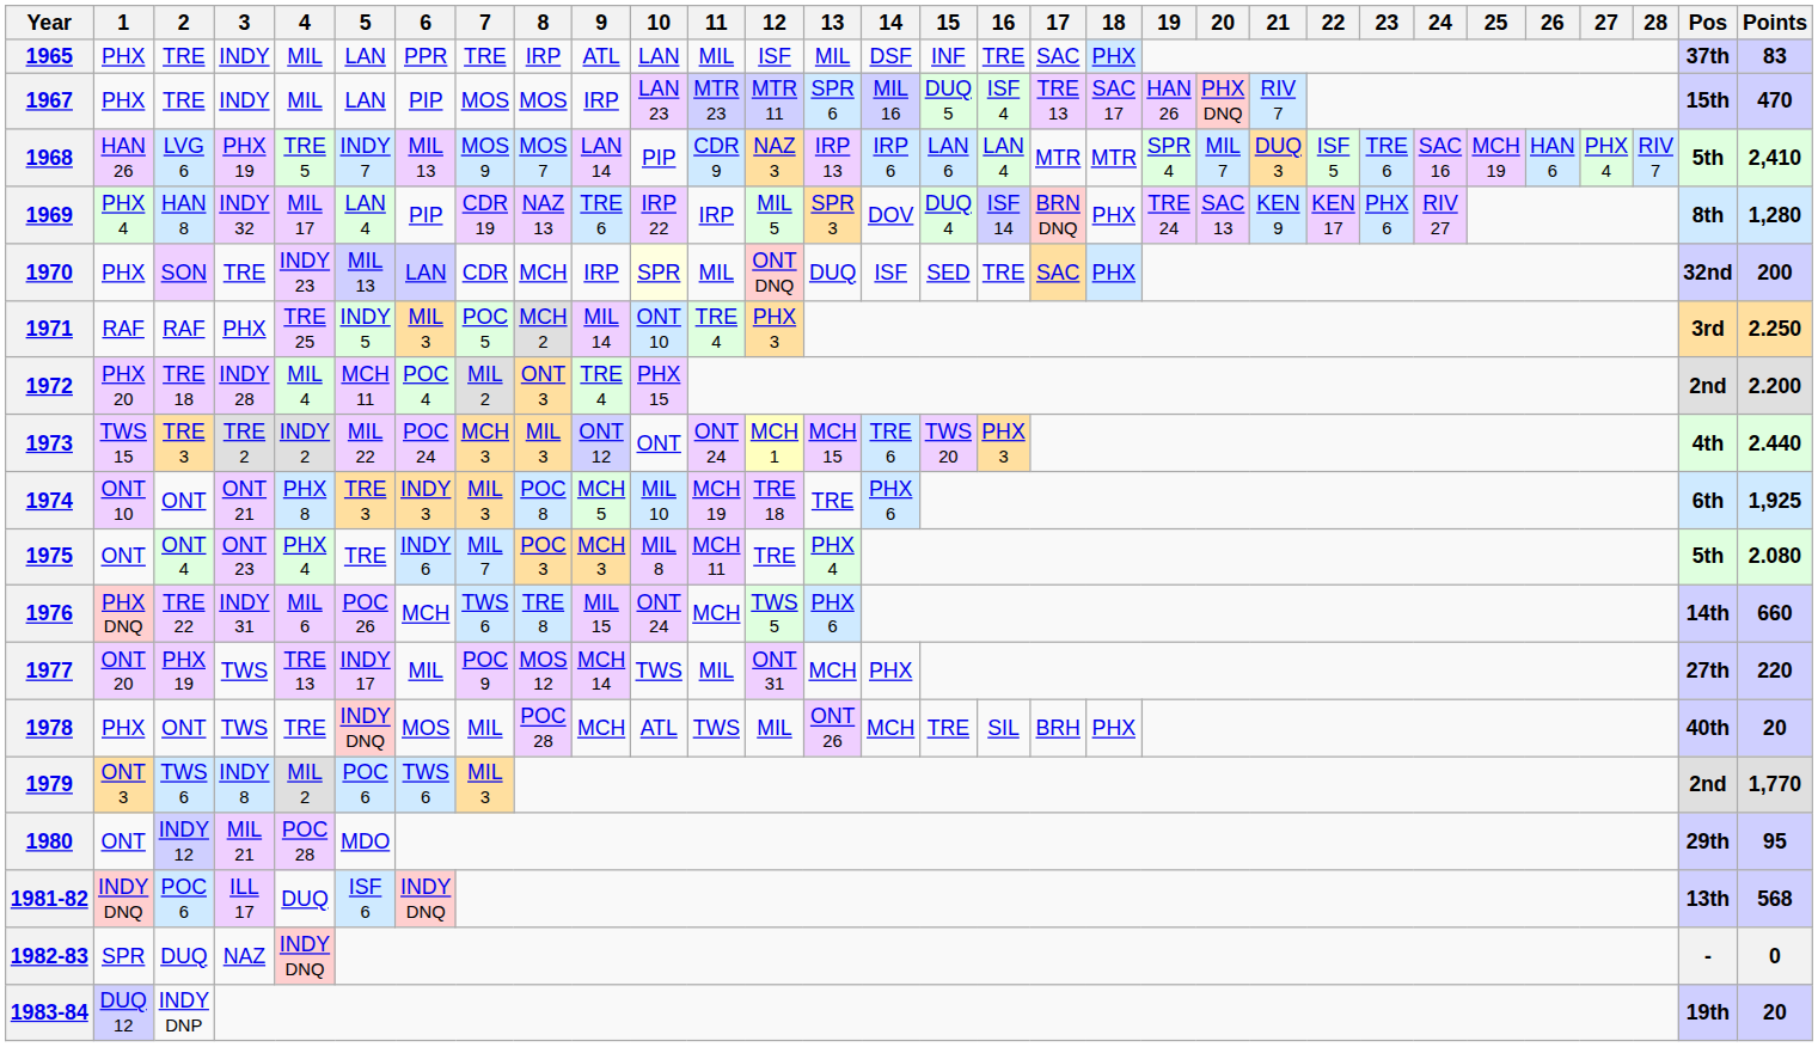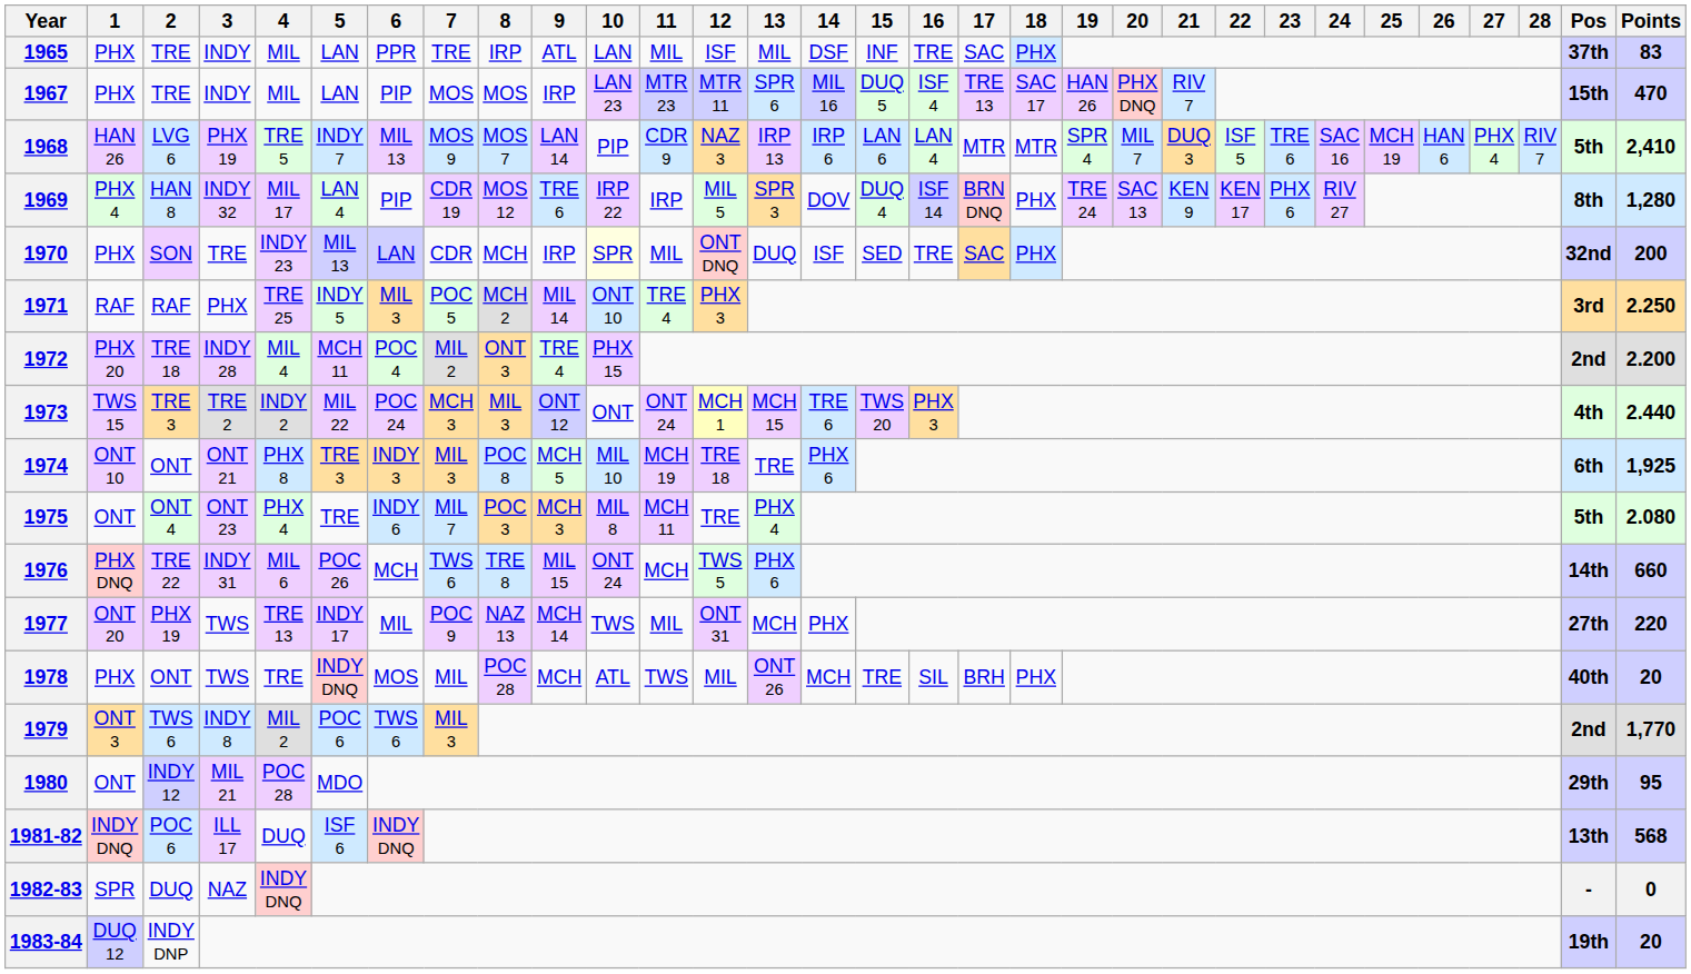 <table class="wikitable" style="text-align:center; font-size:90%">
 <tr>
 <th>Year</th>
 <th>1</th>
 <th>2</th>
 <th>3</th>
 <th>4</th>
 <th>5</th>
 <th>6</th>
 <th>7</th>
 <th>8</th>
 <th>9</th>
 <th>10</th>
 <th>11</th>
 <th>12</th>
 <th>13</th>
 <th>14</th>
 <th>15</th>
 <th>16</th>
 <th>17</th>
 <th>18</th>
 <th>19</th>
 <th>20</th>
 <th>21</th>
 <th>22</th>
 <th>23</th>
 <th>24</th>
 <th>25</th>
 <th>26</th>
 <th>27</th>
 <th>28</th>
 <th>Pos</th>
 <th>Points</th>
 </tr>
 <tr>
 <th><a href='#'>1965</a></th>
 <td><a href='#'>PHX</a></td>
 <td><a href='#'>TRE</a></td>
 <td><a href='#'>INDY</a></td>
 <td><a href='#'>MIL</a></td>
 <td><a href='#'>LAN</a></td>
 <td><a href='#'>PPR</a></td>
 <td><a href='#'>TRE</a></td>
 <td><a href='#'>IRP</a></td>
 <td><a href='#'>ATL</a></td>
 <td><a href='#'>LAN</a></td>
 <td><a href='#'>MIL</a></td>
 <td><a href='#'>ISF</a></td>
 <td><a href='#'>MIL</a></td>
 <td><a href='#'>DSF</a></td>
 <td><a href='#'>INF</a></td>
 <td><a href='#'>TRE</a></td>
 <td><a href='#'>SAC</a></td>
 <td style="background:#CFEAFF;"><a href='#'>PHX</a><br></td>
 <td colspan=10></td>
 <th style="background:#CFCFFF;">37th</th>
 <th style="background:#CFCFFF;">83</th>
 </tr>
 <tr>
 <th><a href='#'>1967</a></th>
 <td><a href='#'>PHX</a></td>
 <td><a href='#'>TRE</a></td>
 <td><a href='#'>INDY</a></td>
 <td><a href='#'>MIL</a></td>
 <td><a href='#'>LAN</a></td>
 <td><a href='#'>PIP</a></td>
 <td><a href='#'>MOS</a></td>
 <td><a href='#'>MOS</a></td>
 <td><a href='#'>IRP</a></td>
 <td style="background:#EFCFFF;"><a href='#'>LAN</a><br><small>23</small></td>
 <td style="background:#CFCFFF;"><a href='#'>MTR</a><br><small>23</small></td>
 <td style="background:#CFCFFF;"><a href='#'>MTR</a><br><small>11</small></td>
 <td style="background:#CFEAFF;"><a href='#'>SPR</a><br><small>6</small></td>
 <td style="background:#CFCFFF;"><a href='#'>MIL</a><br><small>16</small></td>
 <td style="background:#DFFFDF;"><a href='#'>DUQ</a><br><small>5</small></td>
 <td style="background:#DFFFDF;"><a href='#'>ISF</a><br><small>4</small></td>
 <td style="background:#EFCFFF;"><a href='#'>TRE</a><br><small>13</small></td>
 <td style="background:#EFCFFF;"><a href='#'>SAC</a><br><small>17</small></td>
 <td style="background:#EFCFFF;"><a href='#'>HAN</a><br><small>26</small></td>
 <td style="background:#FFCFCF;"><a href='#'>PHX</a><br><small>DNQ</small></td>
 <td style="background:#CFEAFF;"><a href='#'>RIV</a><br><small>7</small></td>
 <td colspan=7></td>
 <th style="background:#CFCFFF;">15th</th>
 <th style="background:#CFCFFF;">470</th>
 </tr>
 <tr>
 <th><a href='#'>1968</a></th>
 <td style="background:#EFCFFF;"><a href='#'>HAN</a><br><small>26</small></td>
 <td style="background:#CFEAFF;"><a href='#'>LVG</a><br><small>6</small></td>
 <td style="background:#EFCFFF;"><a href='#'>PHX</a><br><small>19</small></td>
 <td style="background:#DFFFDF;"><a href='#'>TRE</a><br><small>5</small></td>
 <td style="background:#CFEAFF;"><a href='#'>INDY</a><br><small>7</small></td>
 <td style="background:#EFCFFF;"><a href='#'>MIL</a><br><small>13</small></td>
 <td style="background:#CFEAFF;"><a href='#'>MOS</a><br><small>9</small></td>
 <td style="background:#CFEAFF;"><a href='#'>MOS</a><br><small>7</small></td>
 <td style="background:#EFCFFF;"><a href='#'>LAN</a><br><small>14</small></td>
 <td><a href='#'>PIP</a></td>
 <td style="background:#CFEAFF;"><a href='#'>CDR</a><br><small>9</small></td>
 <td style="background:#FFDF9F;"><a href='#'>NAZ</a><br><small>3</small></td>
 <td style="background:#EFCFFF;"><a href='#'>IRP</a><br><small>13</small></td>
 <td style="background:#CFEAFF;"><a href='#'>IRP</a><br><small>6</small></td>
 <td style="background:#CFEAFF;"><a href='#'>LAN</a><br><small>6</small></td>
 <td style="background:#DFFFDF;"><a href='#'>LAN</a><br><small>4</small></td>
 <td><a href='#'>MTR</a></td>
 <td><a href='#'>MTR</a></td>
 <td style="background:#DFFFDF;"><a href='#'>SPR</a><br><small>4</small></td>
 <td style="background:#CFEAFF;"><a href='#'>MIL</a><br><small>7</small></td>
 <td style="background:#FFDF9F;"><a href='#'>DUQ</a><br><small>3</small></td>
 <td style="background:#DFFFDF;"><a href='#'>ISF</a><br><small>5</small></td>
 <td style="background:#CFEAFF;"><a href='#'>TRE</a><br><small>6</small></td>
 <td style="background:#EFCFFF;"><a href='#'>SAC</a><br><small>16</small></td>
 <td style="background:#EFCFFF;"><a href='#'>MCH</a><br><small>19</small></td>
 <td style="background:#CFEAFF;"><a href='#'>HAN</a><br><small>6</small></td>
 <td style="background:#DFFFDF;"><a href='#'>PHX</a><br><small>4</small></td>
 <td style="background:#CFEAFF;"><a href='#'>RIV</a><br><small>7</small></td>
 <th style="background:#DFFFDF;">5th</th>
 <th style="background:#DFFFDF;">2,410</th>
 </tr>
 <tr>
 <th><a href='#'>1969</a></th>
 <td style="background:#DFFFDF;"><a href='#'>PHX</a><br><small>4</small></td>
 <td style="background:#CFEAFF;"><a href='#'>HAN</a><br><small>8</small></td>
 <td style="background:#EFCFFF;"><a href='#'>INDY</a><br><small>32</small></td>
 <td style="background:#EFCFFF;"><a href='#'>MIL</a><br><small>17</small></td>
 <td style="background:#DFFFDF;"><a href='#'>LAN</a><br><small>4</small></td>
 <td><a href='#'>PIP</a></td>
 <td style="background:#EFCFFF;"><a href='#'>CDR</a><br><small>19</small></td>
-<td style="background:#EFCFFF;"><a href='#'>NAZ</a><br><small>13</small></td>
+<td style="background:#EFCFFF;"><a href='#'>MOS</a><br><small>12</small></td>
 <td style="background:#CFEAFF;"><a href='#'>TRE</a><br><small>6</small></td>
 <td style="background:#EFCFFF;"><a href='#'>IRP</a><br><small>22</small></td>
 <td><a href='#'>IRP</a></td>
 <td style="background:#DFFFDF;"><a href='#'>MIL</a><br><small>5</small></td>
 <td style="background:#FFDF9F;"><a href='#'>SPR</a><br><small>3</small></td>
 <td><a href='#'>DOV</a></td>
 <td style="background:#DFFFDF;"><a href='#'>DUQ</a><br><small>4</small></td>
 <td style="background:#CFCFFF;"><a href='#'>ISF</a><br><small>14</small></td>
 <td style="background:#FFCFCF;"><a href='#'>BRN</a><br><small>DNQ</small></td>
 <td><a href='#'>PHX</a></td>
 <td style="background:#EFCFFF;"><a href='#'>TRE</a><br><small>24</small></td>
 <td style="background:#EFCFFF;"><a href='#'>SAC</a><br><small>13</small></td>
 <td style="background:#CFEAFF;"><a href='#'>KEN</a><br><small>9</small></td>
 <td style="background:#EFCFFF;"><a href='#'>KEN</a><br><small>17</small></td>
 <td style="background:#CFEAFF;"><a href='#'>PHX</a><br><small>6</small></td>
 <td style="background:#EFCFFF;"><a href='#'>RIV</a><br><small>27</small></td>
 <td colspan=4></td>
 <th style="background:#CFEAFF;">8th</th>
 <th style="background:#CFEAFF;">1,280</th>
 </tr>
 <tr>
 <th><a href='#'>1970</a></th>
 <td><a href='#'>PHX</a><br></td>
 <td style="background:#EFCFFF;"><a href='#'>SON</a><br></td>
 <td><a href='#'>TRE</a><br></td>
 <td style="background:#EFCFFF;"><a href='#'>INDY</a><br><small>23</small></td>
 <td style="background:#CFCFFF;"><a href='#'>MIL</a><br><small>13</small></td>
 <td style="background:#CFCFFF;"><a href='#'>LAN</a><br></td>
 <td><a href='#'>CDR</a></td>
 <td><a href='#'>MCH</a></td>
 <td><a href='#'>IRP</a></td>
 <td style="background: lightyellow;"><a href='#'>SPR</a><br></td>
 <td><a href='#'>MIL</a></td>
 <td style="background:#FFCFCF;"><a href='#'>ONT</a><br><small>DNQ</small></td>
 <td><a href='#'>DUQ</a></td>
 <td><a href='#'>ISF</a></td>
 <td><a href='#'>SED</a></td>
 <td><a href='#'>TRE</a></td>
 <td style="background:#FFDF9F;"><a href='#'>SAC</a><br></td>
 <td style="background:#CFEAFF;"><a href='#'>PHX</a><br></td>
 <td colspan=10></td>
 <th style="background:#CFCFFF;">32nd</th>
 <th style="background:#CFCFFF;">200</th>
 </tr>
 <tr>
 <th><a href='#'>1971</a></th>
 <td><a href='#'>RAF</a></td>
 <td><a href='#'>RAF</a></td>
 <td><a href='#'>PHX</a></td>
 <td style="background:#EFCFFF;"><a href='#'>TRE</a><br><small>25</small></td>
 <td style="background:#DFFFDF;"><a href='#'>INDY</a><br><small>5</small></td>
 <td style="background:#FFDF9F;"><a href='#'>MIL</a><br><small>3</small></td>
 <td style="background:#DFFFDF;"><a href='#'>POC</a><br><small>5</small></td>
 <td style="background:#DFDFDF;"><a href='#'>MCH</a><br><small>2</small></td>
 <td style="background:#EFCFFF;"><a href='#'>MIL</a><br><small>14</small></td>
 <td style="background:#CFEAFF;"><a href='#'>ONT</a><br><small>10</small></td>
 <td style="background:#DFFFDF;"><a href='#'>TRE</a><br><small>4</small></td>
 <td style="background:#FFDF9F;"><a href='#'>PHX</a><br><small>3</small></td>
 <td colspan=16></td>
 <th style="background:#FFDF9F;">3rd</th>
 <th style="background:#FFDF9F;">2.250</th>
 </tr>
 <tr>
 <th><a href='#'>1972</a></th>
 <td style="background:#EFCFFF;"><a href='#'>PHX</a><br><small>20</small></td>
 <td style="background:#EFCFFF;"><a href='#'>TRE</a><br><small>18</small></td>
 <td style="background:#EFCFFF;"><a href='#'>INDY</a><br><small>28</small></td>
 <td style="background:#DFFFDF;"><a href='#'>MIL</a><br><small>4</small></td>
 <td style="background:#EFCFFF;"><a href='#'>MCH</a><br><small>11</small></td>
 <td style="background:#DFFFDF;"><a href='#'>POC</a><br><small>4</small></td>
 <td style="background:#DFDFDF;"><a href='#'>MIL</a><br><small>2</small></td>
 <td style="background:#FFDF9F;"><a href='#'>ONT</a><br><small>3</small></td>
 <td style="background:#DFFFDF;"><a href='#'>TRE</a><br><small>4</small></td>
 <td style="background:#EFCFFF;"><a href='#'>PHX</a><br><small>15</small></td>
 <td colspan=18></td>
 <th style="background:#DFDFDF;">2nd</th>
 <th style="background:#DFDFDF;">2.200</th>
 </tr>
 <tr>
 <th><a href='#'>1973</a></th>
 <td style="background:#EFCFFF;"><a href='#'>TWS</a><br><small>15</small></td>
 <td style="background:#FFDF9F;"><a href='#'>TRE</a><br><small>3</small></td>
 <td style="background:#DFDFDF;"><a href='#'>TRE</a><br><small>2</small></td>
 <td style="background:#DFDFDF;"><a href='#'>INDY</a><br><small>2</small></td>
 <td style="background:#EFCFFF;"><a href='#'>MIL</a><br><small>22</small></td>
 <td style="background:#EFCFFF;"><a href='#'>POC</a><br><small>24</small></td>
 <td style="background:#FFDF9F;"><a href='#'>MCH</a><br><small>3</small></td>
 <td style="background:#FFDF9F;"><a href='#'>MIL</a><br><small>3</small></td>
 <td style="background:#CFCFFF;"><a href='#'>ONT</a><br><small>12</small></td>
 <td><a href='#'>ONT</a></td>
 <td style="background:#EFCFFF;"><a href='#'>ONT</a><br><small>24</small></td>
 <td style="background:#FFFFBF;"><a href='#'>MCH</a><br><small>1</small></td>
 <td style="background:#EFCFFF;"><a href='#'>MCH</a><br><small>15</small></td>
 <td style="background:#CFEAFF;"><a href='#'>TRE</a><br><small>6</small></td>
 <td style="background:#EFCFFF;"><a href='#'>TWS</a><br><small>20</small></td>
 <td style="background:#FFDF9F;"><a href='#'>PHX</a><br><small>3</small></td>
 <td colspan=12></td>
 <th style="background:#DFFFDF;">4th</th>
 <th style="background:#DFFFDF;">2.440</th>
 </tr>
 <tr>
 <th><a href='#'>1974</a></th>
 <td style="background:#EFCFFF;"><a href='#'>ONT</a><br><small>10</small></td>
 <td><a href='#'>ONT</a></td>
 <td style="background:#EFCFFF;"><a href='#'>ONT</a><br><small>21</small></td>
 <td style="background:#CFEAFF;"><a href='#'>PHX</a><br><small>8</small></td>
 <td style="background:#FFDF9F;"><a href='#'>TRE</a><br><small>3</small></td>
 <td style="background:#FFDF9F;"><a href='#'>INDY</a><br><small>3</small></td>
 <td style="background:#FFDF9F;"><a href='#'>MIL</a><br><small>3</small></td>
 <td style="background:#CFEAFF;"><a href='#'>POC</a><br><small>8</small></td>
 <td style="background:#DFFFDF;"><a href='#'>MCH</a><br><small>5</small></td>
 <td style="background:#CFEAFF;"><a href='#'>MIL</a><br><small>10</small></td>
 <td style="background:#EFCFFF;"><a href='#'>MCH</a><br><small>19</small></td>
 <td style="background:#EFCFFF;"><a href='#'>TRE</a><br><small>18</small></td>
 <td><a href='#'>TRE</a></td>
 <td style="background:#CFEAFF;"><a href='#'>PHX</a><br><small>6</small></td>
 <td colspan=14></td>
 <th style="background:#CFEAFF;">6th</th>
 <th style="background:#CFEAFF;">1,925</th>
 </tr>
 <tr>
 <th><a href='#'>1975</a></th>
 <td><a href='#'>ONT</a></td>
 <td style="background:#DFFFDF;"><a href='#'>ONT</a><br><small>4</small></td>
 <td style="background:#EFCFFF;"><a href='#'>ONT</a><br><small>23</small></td>
 <td style="background:#DFFFDF;"><a href='#'>PHX</a><br><small>4</small></td>
 <td><a href='#'>TRE</a></td>
 <td style="background:#CFEAFF;"><a href='#'>INDY</a><br><small>6</small></td>
 <td style="background:#CFEAFF;"><a href='#'>MIL</a><br><small>7</small></td>
 <td style="background:#FFDF9F;"><a href='#'>POC</a><br><small>3</small></td>
 <td style="background:#FFDF9F;"><a href='#'>MCH</a><br><small>3</small></td>
 <td style="background:#EFCFFF;"><a href='#'>MIL</a><br><small>8</small></td>
 <td style="background:#EFCFFF;"><a href='#'>MCH</a><br><small>11</small></td>
 <td><a href='#'>TRE</a></td>
 <td style="background:#DFFFDF;"><a href='#'>PHX</a><br><small>4</small></td>
 <td colspan=15></td>
 <th style="background:#DFFFDF;">5th</th>
 <th style="background:#DFFFDF;">2.080</th>
 </tr>
 <tr>
 <th><a href='#'>1976</a></th>
 <td style="background:#FFCFCF;"><a href='#'>PHX</a><br><small>DNQ</small></td>
 <td style="background:#EFCFFF;"><a href='#'>TRE</a><br><small>22</small></td>
 <td style="background:#EFCFFF;"><a href='#'>INDY</a><br><small>31</small></td>
 <td style="background:#EFCFFF;"><a href='#'>MIL</a><br><small>6</small></td>
 <td style="background:#EFCFFF;"><a href='#'>POC</a><br><small>26</small></td>
 <td><a href='#'>MCH</a></td>
 <td style="background:#CFEAFF;"><a href='#'>TWS</a><br><small>6</small></td>
 <td style="background:#CFEAFF;"><a href='#'>TRE</a><br><small>8</small></td>
 <td style="background:#EFCFFF;"><a href='#'>MIL</a><br><small>15</small></td>
 <td style="background:#EFCFFF;"><a href='#'>ONT</a><br><small>24</small></td>
 <td><a href='#'>MCH</a></td>
 <td style="background:#DFFFDF;"><a href='#'>TWS</a><br><small>5</small></td>
 <td style="background:#CFEAFF;"><a href='#'>PHX</a><br><small>6</small></td>
 <td colspan=15></td>
 <th style="background:#CFCFFF;">14th</th>
 <th style="background:#CFCFFF;">660</th>
 </tr>
 <tr>
 <th><a href='#'>1977</a></th>
 <td style="background:#EFCFFF;"><a href='#'>ONT</a><br><small>20</small></td>
 <td style="background:#EFCFFF;"><a href='#'>PHX</a><br><small>19</small></td>
 <td><a href='#'>TWS</a></td>
 <td style="background:#EFCFFF;"><a href='#'>TRE</a><br><small>13</small></td>
 <td style="background:#EFCFFF;"><a href='#'>INDY</a><br><small>17</small></td>
 <td><a href='#'>MIL</a></td>
 <td style="background:#EFCFFF;"><a href='#'>POC</a><br><small>9</small></td>
-<td style="background:#EFCFFF;"><a href='#'>MOS</a><br><small>12</small></td>
+<td style="background:#EFCFFF;"><a href='#'>NAZ</a><br><small>13</small></td>
 <td style="background:#EFCFFF;"><a href='#'>MCH</a><br><small>14</small></td>
 <td><a href='#'>TWS</a></td>
 <td><a href='#'>MIL</a></td>
 <td style="background:#EFCFFF;"><a href='#'>ONT</a><br><small>31</small></td>
 <td><a href='#'>MCH</a></td>
 <td><a href='#'>PHX</a></td>
 <td colspan=14></td>
 <th style="background:#CFCFFF;">27th</th>
 <th style="background:#CFCFFF;">220</th>
 </tr>
 <tr>
 <th><a href='#'>1978</a></th>
 <td><a href='#'>PHX</a></td>
 <td><a href='#'>ONT</a></td>
 <td><a href='#'>TWS</a></td>
 <td><a href='#'>TRE</a></td>
 <td style="background:#FFCFCF;"><a href='#'>INDY</a><br><small>DNQ</small></td>
 <td><a href='#'>MOS</a></td>
 <td><a href='#'>MIL</a></td>
 <td style="background:#EFCFFF;"><a href='#'>POC</a><br><small>28</small></td>
 <td><a href='#'>MCH</a></td>
 <td><a href='#'>ATL</a></td>
 <td><a href='#'>TWS</a></td>
 <td><a href='#'>MIL</a></td>
 <td style="background:#EFCFFF;"><a href='#'>ONT</a><br><small>26</small></td>
 <td><a href='#'>MCH</a></td>
 <td><a href='#'>TRE</a></td>
 <td><a href='#'>SIL</a></td>
 <td><a href='#'>BRH</a></td>
 <td><a href='#'>PHX</a></td>
 <td colspan=10></td>
 <th style="background:#CFCFFF;">40th</th>
 <th style="background:#CFCFFF;">20</th>
 </tr>
 <tr>
 <th><a href='#'>1979</a></th>
 <td style="background:#FFDF9F;"><a href='#'>ONT</a><br><small>3</small></td>
 <td style="background:#CFEAFF;"><a href='#'>TWS</a><br><small>6</small></td>
 <td style="background:#CFEAFF;"><a href='#'>INDY</a><br><small>8</small></td>
 <td style="background:#DFDFDF;"><a href='#'>MIL</a><br><small>2</small></td>
 <td style="background:#CFEAFF;"><a href='#'>POC</a><br><small>6</small></td>
 <td style="background:#CFEAFF;"><a href='#'>TWS</a><br><small>6</small></td>
 <td style="background:#FFDF9F;"><a href='#'>MIL</a><br><small>3</small></td>
 <td colspan=21></td>
 <th style="background:#DFDFDF;">2nd</th>
 <th style="background:#DFDFDF;">1,770</th>
 </tr>
 <tr>
 <th><a href='#'>1980</a></th>
 <td><a href='#'>ONT</a></td>
 <td style="background:#CFCFFF;"><a href='#'>INDY</a><br><small>12</small></td>
 <td style="background:#EFCFFf;"><a href='#'>MIL</a><br><small>21</small></td>
 <td style="background:#EFCFFf;"><a href='#'>POC</a><br><small>28</small></td>
 <td><a href='#'>MDO</a></td>
 <td colspan=23></td>
 <th style="background:#CFCFFF;">29th</th>
 <th style="background:#CFCFFF;">95</th>
 </tr>
 <tr>
 <th><a href='#'>1981-82</a></th>
 <td style="background:#FFCFCF;"><a href='#'>INDY</a><br><small>DNQ</small></td>
 <td style="background:#CFEAFF;"><a href='#'>POC</a><br><small>6</small></td>
 <td style="background:#EFCFFF;"><a href='#'>ILL</a><br><small>17</small></td>
 <td><a href='#'>DUQ</a></td>
 <td style="background:#CFEAFF;"><a href='#'>ISF</a><br><small>6</small></td>
 <td style="background:#FFCFCF;"><a href='#'>INDY</a><br><small>DNQ</small></td>
 <td colspan=22></td>
 <th style="background:#CFCFFF;">13th</th>
 <th style="background:#CFCFFF;">568</th>
 </tr>
 <tr>
 <th><a href='#'>1982-83</a></th>
 <td><a href='#'>SPR</a></td>
 <td><a href='#'>DUQ</a></td>
 <td><a href='#'>NAZ</a></td>
 <td style="background:#FFCFCF;"><a href='#'>INDY</a><br><small>DNQ</small></td>
 <td colspan=24></td>
 <th>-</th>
 <th>0</th>
 </tr>
 <tr>
 <th><a href='#'>1983-84</a></th>
 <td style="background:#CFCFFF;"><a href='#'>DUQ</a><br><small>12</small></td>
 <td><a href='#'>INDY</a><br><small>DNP</small></td>
 <td colspan=26></td>
 <th style="background:#CFCFFF;">19th</th>
 <th style="background:#CFCFFF;">20</th>
 </tr>
 </table>
